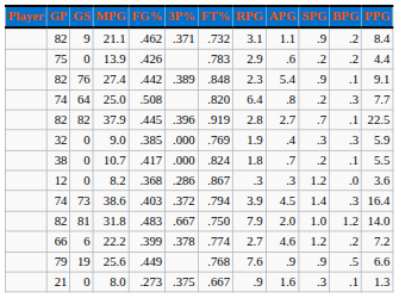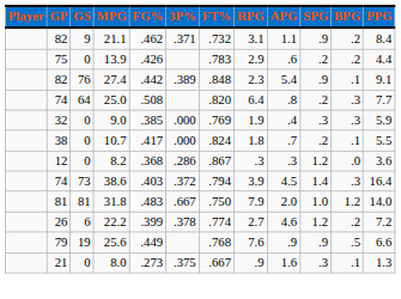 <table class="wikitable sortable" style="text-align:right;">
 <tr>
 <th style="background:#0072CE; color:#FE5000; border-top:#010101 3px solid; border-bottom:#010101 3px solid;">Player</th>
 <th style="background:#0072CE; color:#FE5000; border-top:#010101 3px solid; border-bottom:#010101 3px solid;">GP</th>
 <th style="background:#0072CE; color:#FE5000; border-top:#010101 3px solid; border-bottom:#010101 3px solid;">GS</th>
 <th style="background:#0072CE; color:#FE5000; border-top:#010101 3px solid; border-bottom:#010101 3px solid;">MPG</th>
 <th style="background:#0072CE; color:#FE5000; border-top:#010101 3px solid; border-bottom:#010101 3px solid;">FG%</th>
 <th style="background:#0072CE; color:#FE5000; border-top:#010101 3px solid; border-bottom:#010101 3px solid;">3P%</th>
 <th style="background:#0072CE; color:#FE5000; border-top:#010101 3px solid; border-bottom:#010101 3px solid;">FT%</th>
 <th style="background:#0072CE; color:#FE5000; border-top:#010101 3px solid; border-bottom:#010101 3px solid;">RPG</th>
 <th style="background:#0072CE; color:#FE5000; border-top:#010101 3px solid; border-bottom:#010101 3px solid;">APG</th>
 <th style="background:#0072CE; color:#FE5000; border-top:#010101 3px solid; border-bottom:#010101 3px solid;">SPG</th>
 <th style="background:#0072CE; color:#FE5000; border-top:#010101 3px solid; border-bottom:#010101 3px solid;">BPG</th>
 <th style="background:#0072CE; color:#FE5000; border-top:#010101 3px solid; border-bottom:#010101 3px solid;">PPG</th>
 </tr>
 <tr>
 <td style="text-align:left;"></td>
 <td>82</td>
 <td>9</td>
 <td>21.1</td>
 <td>.462</td>
 <td>.371</td>
 <td>.732</td>
 <td>3.1</td>
 <td>1.1</td>
 <td>.9</td>
 <td>.2</td>
 <td>8.4</td>
 </tr>
 <tr>
 <td style="text-align:left;"></td>
 <td>75</td>
 <td>0</td>
 <td>13.9</td>
 <td>.426</td>
 <td></td>
 <td>.783</td>
 <td>2.9</td>
 <td>.6</td>
 <td>.2</td>
 <td>.2</td>
 <td>4.4</td>
 </tr>
 <tr>
 <td style="text-align:left;"></td>
 <td>82</td>
 <td>76</td>
 <td>27.4</td>
 <td>.442</td>
 <td>.389</td>
 <td>.848</td>
 <td>2.3</td>
 <td>5.4</td>
 <td>.9</td>
 <td>.1</td>
 <td>9.1</td>
 </tr>
 <tr>
 <td style="text-align:left;"></td>
 <td>74</td>
 <td>64</td>
 <td>25.0</td>
 <td>.508</td>
 <td></td>
 <td>.820</td>
 <td>6.4</td>
 <td>.8</td>
 <td>.2</td>
 <td>.3</td>
 <td>7.7</td>
 </tr>
 <tr>
 <td style="text-align:left;"></td>
-<td>82</td>
-<td>82</td>
-<td>37.9</td>
-<td>.445</td>
-<td>.396</td>
-<td>.919</td>
-<td>2.8</td>
-<td>2.7</td>
-<td>.7</td>
-<td>.1</td>
-<td>22.5</td>
-</tr>
-<tr>
-<td style="text-align:left;"></td>
 <td>32</td>
 <td>0</td>
 <td>9.0</td>
 <td>.385</td>
 <td>.000</td>
 <td>.769</td>
 <td>1.9</td>
 <td>.4</td>
 <td>.3</td>
 <td>.3</td>
 <td>5.9</td>
 </tr>
 <tr>
 <td style="text-align:left;"></td>
 <td>38</td>
 <td>0</td>
 <td>10.7</td>
 <td>.417</td>
 <td>.000</td>
 <td>.824</td>
 <td>1.8</td>
 <td>.7</td>
 <td>.2</td>
 <td>.1</td>
 <td>5.5</td>
 </tr>
 <tr>
 <td style="text-align:left;"></td>
 <td>12</td>
 <td>0</td>
 <td>8.2</td>
 <td>.368</td>
 <td>.286</td>
 <td>.867</td>
 <td>.3</td>
 <td>.3</td>
 <td>1.2</td>
 <td>.0</td>
 <td>3.6</td>
 </tr>
 <tr>
 <td style="text-align:left;"></td>
 <td>74</td>
 <td>73</td>
 <td>38.6</td>
 <td>.403</td>
 <td>.372</td>
 <td>.794</td>
 <td>3.9</td>
 <td>4.5</td>
 <td>1.4</td>
 <td>.3</td>
 <td>16.4</td>
 </tr>
 <tr>
 <td style="text-align:left;"></td>
-<td>82</td>
+<td>81</td>
 <td>81</td>
 <td>31.8</td>
 <td>.483</td>
 <td>.667</td>
 <td>.750</td>
 <td>7.9</td>
 <td>2.0</td>
 <td>1.0</td>
 <td>1.2</td>
 <td>14.0</td>
 </tr>
 <tr>
 <td style="text-align:left;"></td>
-<td>66</td>
+<td>26</td>
 <td>6</td>
 <td>22.2</td>
 <td>.399</td>
 <td>.378</td>
 <td>.774</td>
 <td>2.7</td>
 <td>4.6</td>
 <td>1.2</td>
 <td>.2</td>
 <td>7.2</td>
 </tr>
 <tr>
 <td style="text-align:left;"></td>
 <td>79</td>
 <td>19</td>
 <td>25.6</td>
 <td>.449</td>
 <td></td>
 <td>.768</td>
 <td>7.6</td>
 <td>.9</td>
 <td>.9</td>
 <td>.5</td>
 <td>6.6</td>
 </tr>
 <tr>
 <td style="text-align:left;"></td>
 <td>21</td>
 <td>0</td>
 <td>8.0</td>
 <td>.273</td>
 <td>.375</td>
 <td>.667</td>
 <td>.9</td>
 <td>1.6</td>
 <td>.3</td>
 <td>.1</td>
 <td>1.3</td>
 </tr>
 </table>
